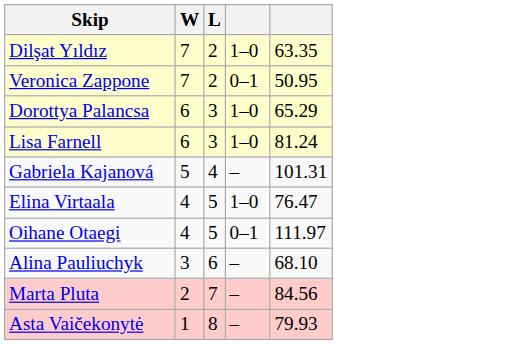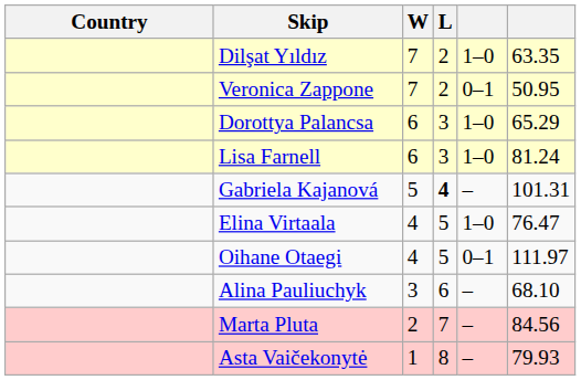 <table class=wikitable>
 <tr>
+<th width=150>Country</th>
 <th width=135>Skip</th>
 <th>W</th>
 <th>L</th>
 <th width=30></th>
 <th width=20></th>
 </tr>
 <tr bgcolor=#ffffcc>
+<td></td>
 <td><a href='#'>Dilşat Yıldız</a></td>
 <td>7</td>
 <td>2</td>
 <td>1–0</td>
 <td>63.35</td>
 </tr>
 <tr bgcolor=#ffffcc>
+<td></td>
 <td><a href='#'>Veronica Zappone</a></td>
 <td>7</td>
 <td>2</td>
 <td>0–1</td>
 <td>50.95</td>
 </tr>
 <tr bgcolor=#ffffcc>
+<td></td>
 <td><a href='#'>Dorottya Palancsa</a></td>
 <td>6</td>
 <td>3</td>
 <td>1–0</td>
 <td>65.29</td>
 </tr>
 <tr bgcolor=#ffffcc>
+<td></td>
 <td><a href='#'>Lisa Farnell</a></td>
 <td>6</td>
 <td>3</td>
 <td>1–0</td>
 <td>81.24</td>
 </tr>
 <tr>
+<td></td>
 <td><a href='#'>Gabriela Kajanová</a></td>
 <td>5</td>
-<td>4</td>
+<td><strong>4</strong></td>
 <td>–</td>
 <td>101.31</td>
 </tr>
 <tr>
+<td></td>
 <td><a href='#'>Elina Virtaala</a></td>
 <td>4</td>
 <td>5</td>
 <td>1–0</td>
 <td>76.47</td>
 </tr>
 <tr>
+<td></td>
 <td><a href='#'>Oihane Otaegi</a></td>
 <td>4</td>
 <td>5</td>
 <td>0–1</td>
 <td>111.97</td>
 </tr>
 <tr>
+<td></td>
 <td><a href='#'>Alina Pauliuchyk</a></td>
 <td>3</td>
 <td>6</td>
 <td>–</td>
 <td>68.10</td>
 </tr>
 <tr bgcolor=#ffcccc>
+<td></td>
 <td><a href='#'>Marta Pluta</a></td>
 <td>2</td>
 <td>7</td>
 <td>–</td>
 <td>84.56</td>
 </tr>
 <tr bgcolor=#ffcccc>
+<td></td>
 <td><a href='#'>Asta Vaičekonytė</a></td>
 <td>1</td>
 <td>8</td>
 <td>–</td>
 <td>79.93</td>
 </tr>
 </table>
